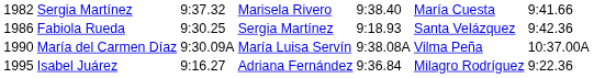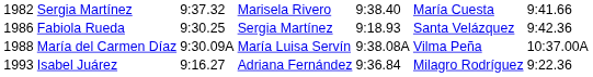 <table>
 <tr>
 <td>1982</td>
 <td><a href='#'>Sergia Martínez</a><br> </td>
 <td>9:37.32</td>
 <td><a href='#'>Marisela Rivero</a><br> </td>
 <td>9:38.40</td>
 <td><a href='#'>María Cuesta</a><br> </td>
 <td>9:41.66</td>
 </tr>
 <tr>
 <td>1986</td>
 <td><a href='#'>Fabiola Rueda</a><br> </td>
 <td>9:30.25</td>
 <td><a href='#'>Sergia Martínez</a><br> </td>
 <td>9:18.93</td>
 <td><a href='#'>Santa Velázquez</a><br> </td>
 <td>9:42.36</td>
 </tr>
 <tr>
-<td>1990</td>
+<td>1988</td>
 <td><a href='#'>María del Carmen Díaz</a><br> </td>
 <td>9:30.09A</td>
 <td><a href='#'>María Luisa Servín</a><br> </td>
 <td>9:38.08A</td>
 <td><a href='#'>Vilma Peña</a><br> </td>
 <td>10:37.00A</td>
 </tr>
 <tr>
-<td>1995</td>
+<td>1993</td>
 <td><a href='#'>Isabel Juárez</a><br> </td>
 <td>9:16.27</td>
 <td><a href='#'>Adriana Fernández</a><br> </td>
 <td>9:36.84</td>
 <td><a href='#'>Milagro Rodríguez</a><br> </td>
 <td>9:22.36</td>
 </tr>
 </table>
